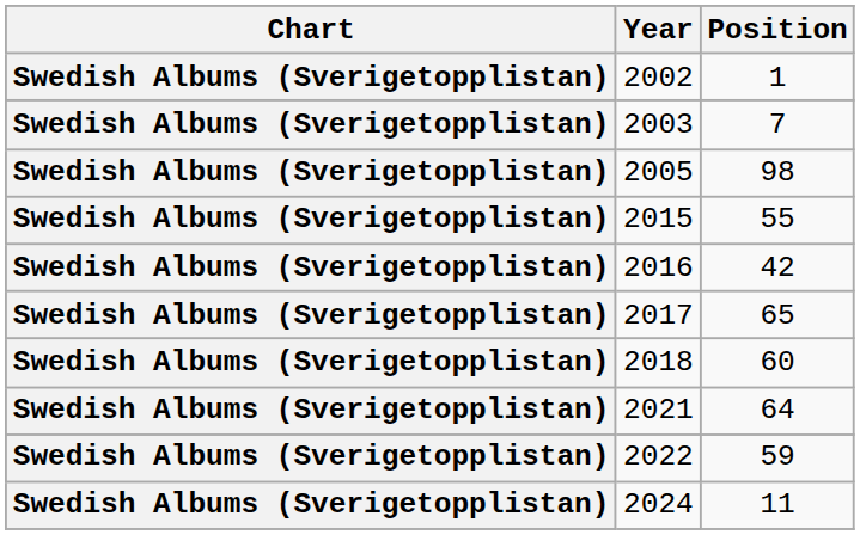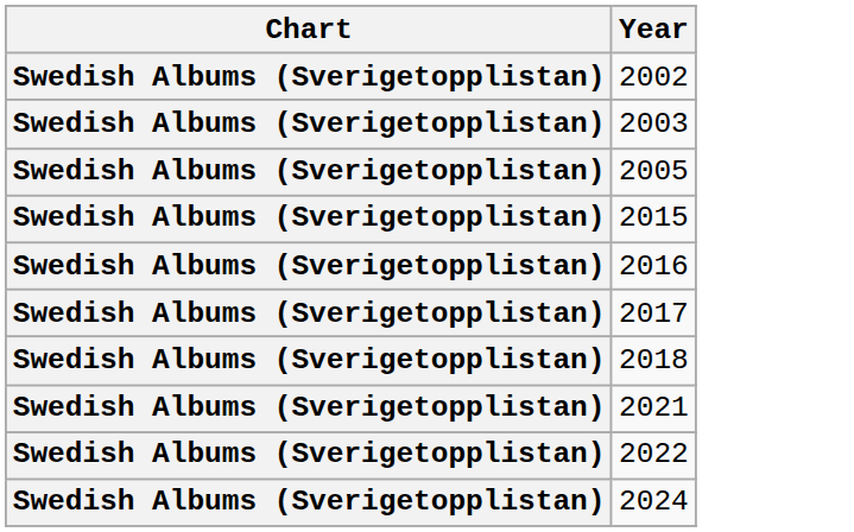 <table class="wikitable plainrowheaders" style="text-align:center">
 <tr>
 <th scope="col">Chart</th>
 <th scope="col">Year</th>
-<th scope="col">Position</th>
 </tr>
 <tr>
 <th scope="row">Swedish Albums (Sverigetopplistan)</th>
 <td>2002</td>
-<td>1</td>
 </tr>
 <tr>
 <th scope="row">Swedish Albums (Sverigetopplistan)</th>
 <td>2003</td>
-<td>7</td>
 </tr>
 <tr>
 <th scope="row">Swedish Albums (Sverigetopplistan)</th>
 <td>2005</td>
-<td>98</td>
 </tr>
 <tr>
 <th scope="row">Swedish Albums (Sverigetopplistan)</th>
 <td>2015</td>
-<td>55</td>
 </tr>
 <tr>
 <th scope="row">Swedish Albums (Sverigetopplistan)</th>
 <td>2016</td>
-<td>42</td>
 </tr>
 <tr>
 <th scope="row">Swedish Albums (Sverigetopplistan)</th>
 <td>2017</td>
-<td>65</td>
 </tr>
 <tr>
 <th scope="row">Swedish Albums (Sverigetopplistan)</th>
 <td>2018</td>
-<td>60</td>
 </tr>
 <tr>
 <th scope="row">Swedish Albums (Sverigetopplistan)</th>
 <td>2021</td>
-<td>64</td>
 </tr>
 <tr>
 <th scope="row">Swedish Albums (Sverigetopplistan)</th>
 <td>2022</td>
-<td>59</td>
 </tr>
 <tr>
 <th scope="row">Swedish Albums (Sverigetopplistan)</th>
 <td>2024</td>
-<td>11</td>
 </tr>
 </table>
